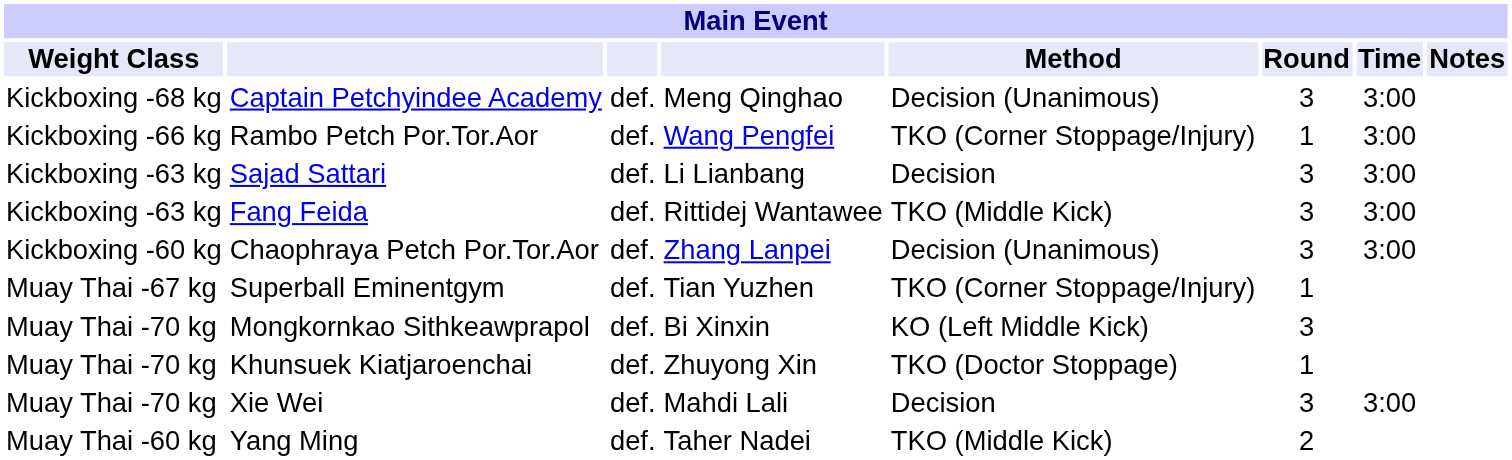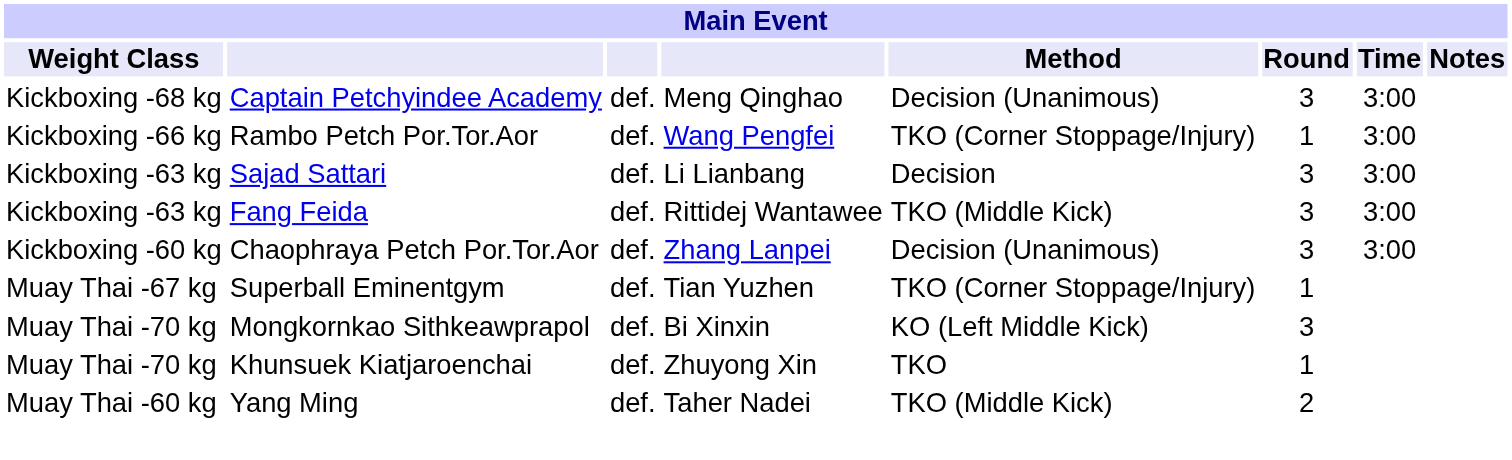 <table class="toccolours" style="font-size: 85%;">
 <tr>
 <th colspan="8" style="background-color: #ccf; color: #000080; text-align: center;"><strong>Main Event</strong></th>
 </tr>
 <tr>
 <th colspan="1" style="background-color: #E6E8FA; color: #000000; text-align: center;">Weight Class</th>
 <th colspan="1" style="background-color: #E6E8FA; color: #000000; text-align: center;"></th>
 <th colspan="1" style="background-color: #E6E8FA; color: #000000; text-align: center;"></th>
 <th colspan="1" style="background-color: #E6E8FA; color: #000000; text-align: center;"></th>
 <th colspan="1" style="background-color: #E6E8FA; color: #000000; text-align: center;">Method</th>
 <th colspan="1" style="background-color: #E6E8FA; color: #000000; text-align: center;">Round</th>
 <th colspan="1" style="background-color: #E6E8FA; color: #000000; text-align: center;">Time</th>
 <th colspan="1" style="background-color: #E6E8FA; color: #000000; text-align: center;">Notes</th>
 </tr>
 <tr>
 <td>Kickboxing -68 kg</td>
 <td> <a href='#'>Captain Petchyindee Academy</a></td>
 <td align=center>def.</td>
 <td> Meng Qinghao</td>
 <td>Decision (Unanimous)</td>
 <td align=center>3</td>
 <td align=center>3:00</td>
 <td></td>
 </tr>
 <tr>
 <td>Kickboxing -66 kg</td>
 <td> Rambo Petch Por.Tor.Aor</td>
 <td align=center>def.</td>
 <td> <a href='#'>Wang Pengfei</a></td>
 <td>TKO (Corner Stoppage/Injury)</td>
 <td align=center>1</td>
 <td align=center>3:00</td>
 </tr>
 <tr>
 <td>Kickboxing -63 kg</td>
 <td> <a href='#'>Sajad Sattari</a></td>
 <td align=center>def.</td>
 <td> Li Lianbang</td>
 <td>Decision</td>
 <td align=center>3</td>
 <td align=center>3:00</td>
 </tr>
 <tr>
 <td>Kickboxing -63 kg</td>
 <td> <a href='#'>Fang Feida</a></td>
 <td align=center>def.</td>
 <td> Rittidej Wantawee</td>
 <td>TKO (Middle Kick)</td>
 <td align=center>3</td>
 <td align=center>3:00</td>
 </tr>
 <tr>
 <td>Kickboxing -60 kg</td>
 <td> Chaophraya Petch Por.Tor.Aor</td>
 <td align=center>def.</td>
 <td> <a href='#'>Zhang Lanpei</a></td>
 <td>Decision (Unanimous)</td>
 <td align=center>3</td>
 <td align=center>3:00</td>
 </tr>
 <tr>
 <td>Muay Thai -67 kg</td>
 <td> Superball Eminentgym</td>
 <td align=center>def.</td>
 <td> Tian Yuzhen</td>
 <td>TKO (Corner Stoppage/Injury)</td>
 <td align=center>1</td>
 <td align=center></td>
 </tr>
 <tr>
 <td>Muay Thai -70 kg</td>
 <td> Mongkornkao Sithkeawprapol</td>
 <td align=center>def.</td>
 <td> Bi Xinxin</td>
 <td>KO (Left Middle Kick)</td>
 <td align=center>3</td>
 <td align=center></td>
 </tr>
 <tr>
 <td>Muay Thai -70 kg</td>
 <td> Khunsuek Kiatjaroenchai</td>
 <td align=center>def.</td>
 <td> Zhuyong Xin</td>
-<td>TKO (Doctor Stoppage)</td>
+<td>TKO</td>
 <td align=center>1</td>
 <td align=center></td>
-</tr>
-<tr>
-<td>Muay Thai -70 kg</td>
-<td> Xie Wei</td>
-<td align=center>def.</td>
-<td> Mahdi Lali</td>
-<td>Decision</td>
-<td align=center>3</td>
-<td align=center>3:00</td>
-<td></td>
 </tr>
 <tr>
 <td>Muay Thai -60 kg</td>
 <td> Yang Ming</td>
 <td align=center>def.</td>
 <td> Taher Nadei</td>
 <td>TKO (Middle Kick)</td>
 <td align=center>2</td>
 <td align=center></td>
 <td></td>
 </tr>
 </table>
